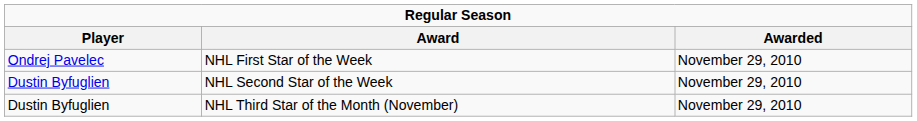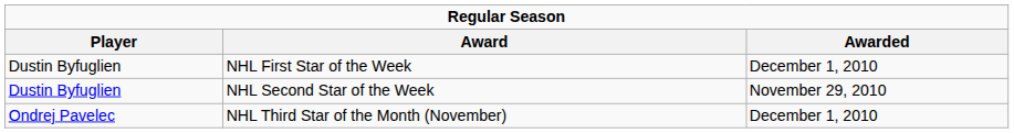 <table class="wikitable" width="52%">
 <tr>
 <td colspan="10" align="center"><strong>Regular Season</strong></td>
 </tr>
 <tr>
 <th>Player</th>
 <th>Award</th>
 <th>Awarded</th>
 </tr>
 <tr>
-<td><a href='#'>Ondrej Pavelec</a></td>
+<td>Dustin Byfuglien</td>
 <td>NHL First Star of the Week</td>
-<td>November 29, 2010</td>
+<td>December 1, 2010</td>
 </tr>
 <tr>
 <td><a href='#'>Dustin Byfuglien</a></td>
 <td>NHL Second Star of the Week</td>
 <td>November 29, 2010</td>
 </tr>
 <tr>
-<td>Dustin Byfuglien</td>
+<td><a href='#'>Ondrej Pavelec</a></td>
 <td>NHL Third Star of the Month (November)</td>
-<td>November 29, 2010</td>
+<td>December 1, 2010</td>
 </tr>
 </table>
